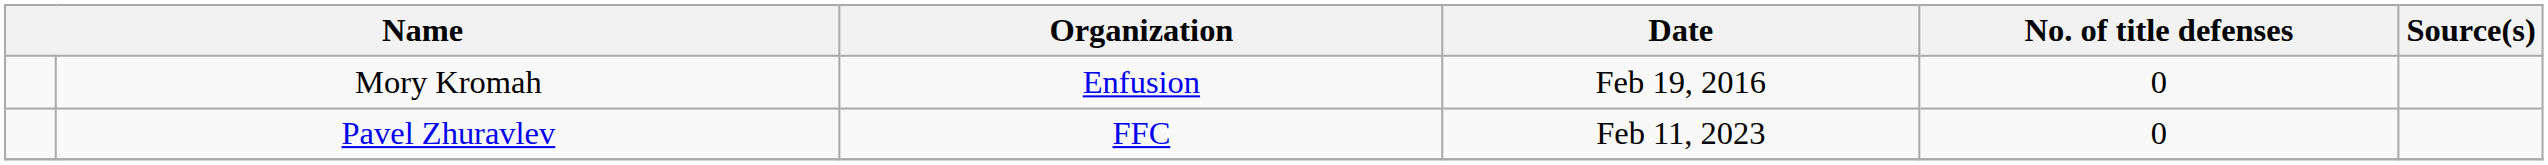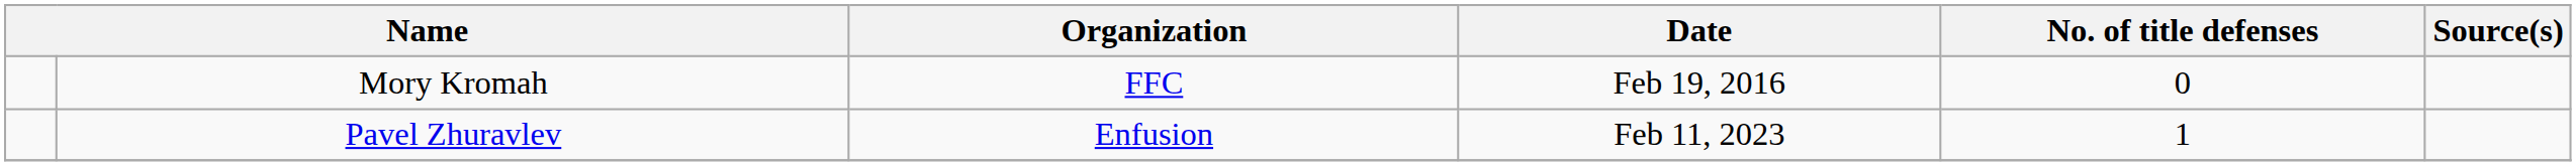 <table class="wikitable" style="width:99%; text-align:center;">
 <tr>
 <th colspan="2" style="width:35%;">Name</th>
 <th style="width:25%;">Organization</th>
 <th width=20%>Date</th>
 <th width=20%>No. of title defenses</th>
 <th>Source(s)</th>
 </tr>
 <tr>
 <td><br></td>
 <td>Mory Kromah</td>
-<td><a href='#'>Enfusion</a></td>
+<td><a href='#'>FFC</a></td>
 <td>Feb 19, 2016</td>
 <td>0</td>
 <td></td>
 </tr>
 <tr>
 <td><br></td>
 <td><a href='#'>Pavel Zhuravlev</a></td>
-<td><a href='#'>FFC</a></td>
+<td><a href='#'>Enfusion</a></td>
 <td>Feb 11, 2023</td>
-<td>0</td>
+<td>1</td>
 <td></td>
 </tr>
 <tr>
 </tr>
 </table>
